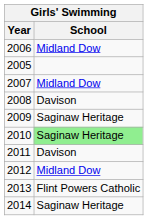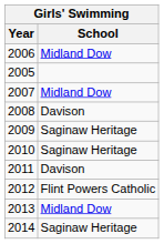 <table class="wikitable collapsible">
 <tr>
 <th colspan=2>Girls' Swimming</th>
 </tr>
 <tr>
 <th>Year</th>
 <th>School</th>
 </tr>
 <tr>
 <td>2006</td>
 <td><a href='#'>Midland Dow</a></td>
 </tr>
 <tr>
 <td>2005</td>
 <td></td>
 </tr>
 <tr>
 <td>2007</td>
 <td><a href='#'>Midland Dow</a></td>
 </tr>
 <tr>
 <td>2008</td>
 <td>Davison</td>
 </tr>
 <tr>
 <td>2009</td>
 <td>Saginaw Heritage</td>
 </tr>
 <tr>
 <td>2010</td>
-<td style="background: lightgreen;">Saginaw Heritage</td>
+<td>Saginaw Heritage</td>
 </tr>
 <tr>
 <td>2011</td>
 <td>Davison</td>
 </tr>
 <tr>
 <td>2012</td>
-<td><a href='#'>Midland Dow</a></td>
+<td>Flint Powers Catholic</td>
 </tr>
 <tr>
 <td>2013</td>
-<td>Flint Powers Catholic</td>
+<td><a href='#'>Midland Dow</a></td>
 </tr>
 <tr>
 <td>2014</td>
 <td>Saginaw Heritage</td>
 </tr>
 </table>
